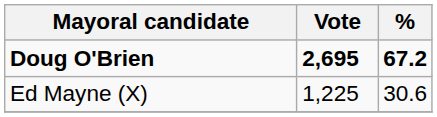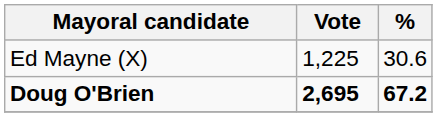 <table class="wikitable">
 <tr>
 <th width="200px">Mayoral candidate</th>
 <th width="50px">Vote</th>
 <th width="30px">%</th>
 </tr>
 <tr>
+<td>Ed Mayne (X)</td>
+<td>1,225</td>
+<td>30.6</td>
+</tr>
+<tr>
 <td><strong>Doug O'Brien</strong> </td>
 <td><strong>2,695</strong></td>
 <td><strong>67.2</strong></td>
 </tr>
 <tr>
-<td>Ed Mayne (X)</td>
-<td>1,225</td>
-<td>30.6</td>
-</tr>
-<tr>
 </tr>
 </table>
